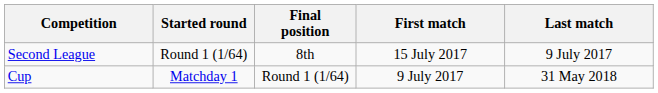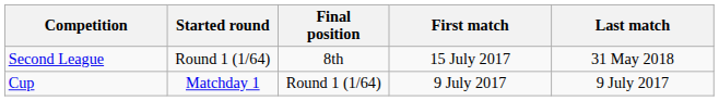 <table class="wikitable" style="text-align:center; width:730px;">
 <tr>
 <th style="text-align:center; width:150px;">Competition</th>
 <th style="text-align:center; width:100px;">Started round</th>
 <th style="text-align:center; width:100px;">Final <br> position</th>
 <th style="text-align:center; width:150px;">First match</th>
 <th style="text-align:center; width:150px;">Last match</th>
 </tr>
 <tr>
 <td style="text-align:left;"><a href='#'>Second League</a></td>
 <td>Round 1 (1/64)</td>
 <td>8th</td>
 <td>15 July 2017</td>
-<td>9 July 2017</td>
+<td>31 May 2018</td>
 </tr>
 <tr>
 <td style="text-align:left;"><a href='#'>Cup</a></td>
 <td><a href='#'>Matchday 1</a></td>
 <td>Round 1 (1/64)</td>
 <td>9 July 2017</td>
-<td>31 May 2018</td>
+<td>9 July 2017</td>
 </tr>
 </table>
